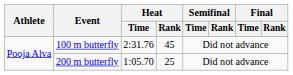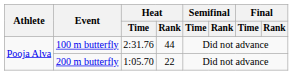 <table class="wikitable"  style="font-size:90%">
 <tr>
 <th rowspan="2">Athlete</th>
 <th rowspan="2">Event</th>
 <th colspan="2">Heat</th>
 <th colspan="2">Semifinal</th>
 <th colspan="2">Final</th>
 </tr>
 <tr style="font-size:95%">
 <th>Time</th>
 <th>Rank</th>
 <th>Time</th>
 <th>Rank</th>
 <th>Time</th>
 <th>Rank</th>
 </tr>
 <tr align=center>
 <td align=left rowspan=2><a href='#'>Pooja Alva</a></td>
 <td align=left><a href='#'>100 m butterfly</a></td>
 <td>2:31.76</td>
-<td>45</td>
+<td>44</td>
 <td colspan=4>Did not advance</td>
 </tr>
 <tr align=center>
 <td align=left><a href='#'>200 m butterfly</a></td>
 <td>1:05.70</td>
-<td>25</td>
+<td>22</td>
 <td colspan=4>Did not advance</td>
 </tr>
 </table>
